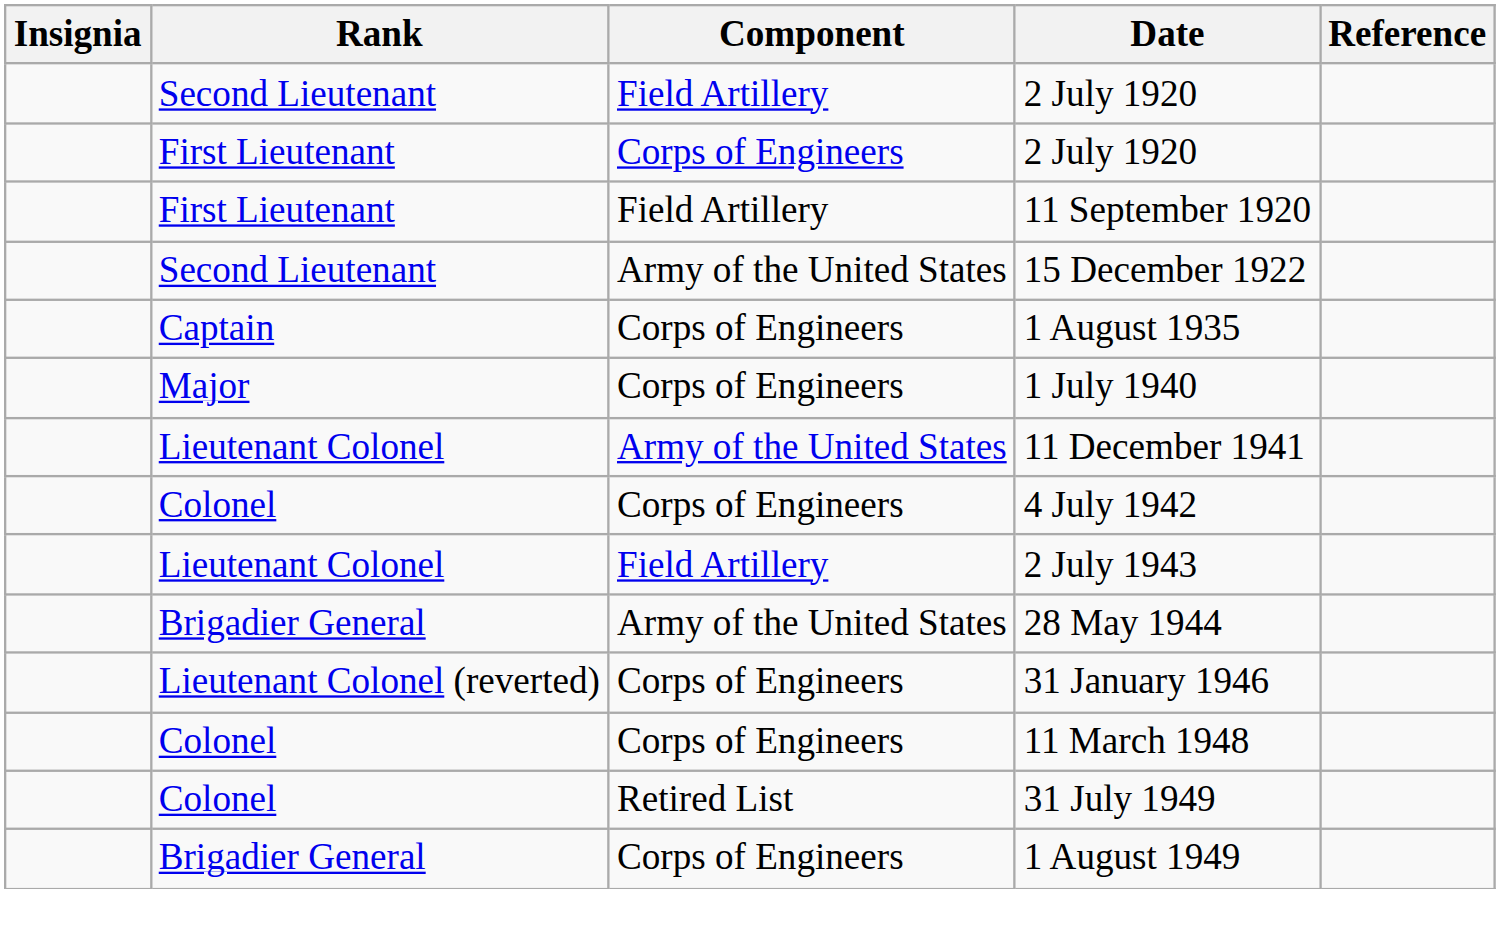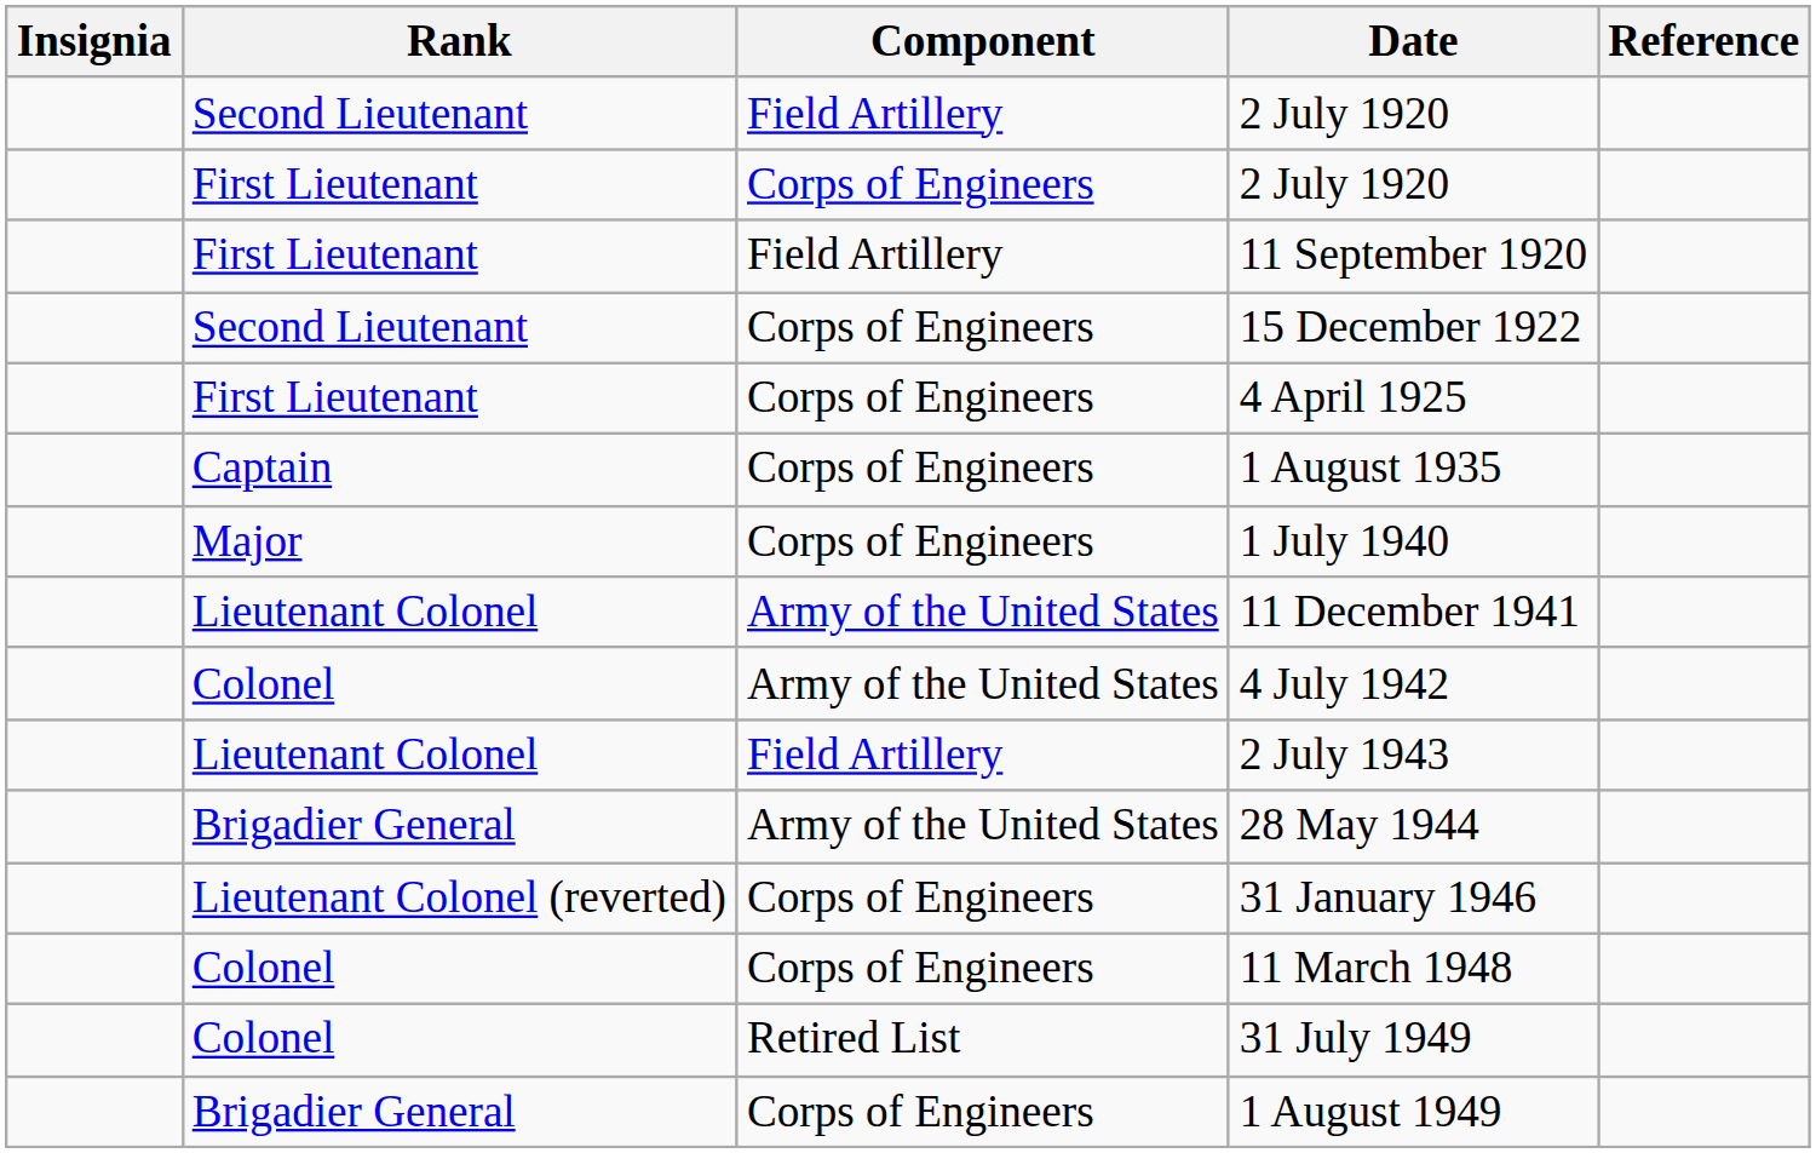 <table class="wikitable">
 <tr>
 <th>Insignia</th>
 <th>Rank</th>
 <th>Component</th>
 <th>Date</th>
 <th>Reference</th>
 </tr>
 <tr>
 <td></td>
 <td><a href='#'>Second Lieutenant</a></td>
 <td><a href='#'>Field Artillery</a></td>
 <td>2 July 1920</td>
 <td></td>
 </tr>
 <tr>
 <td></td>
 <td><a href='#'>First Lieutenant</a></td>
 <td><a href='#'>Corps of Engineers</a></td>
 <td>2 July 1920</td>
 <td></td>
 </tr>
 <tr>
 <td></td>
 <td><a href='#'>First Lieutenant</a></td>
 <td>Field Artillery</td>
 <td>11 September 1920</td>
 <td></td>
 </tr>
 <tr>
 <td></td>
 <td><a href='#'>Second Lieutenant</a></td>
-<td>Army of the United States</td>
+<td>Corps of Engineers</td>
 <td>15 December 1922</td>
+<td></td>
+</tr>
+<tr>
+<td></td>
+<td><a href='#'>First Lieutenant</a></td>
+<td>Corps of Engineers</td>
+<td>4 April 1925</td>
 <td></td>
 </tr>
 <tr>
 <td></td>
 <td><a href='#'>Captain</a></td>
 <td>Corps of Engineers</td>
 <td>1 August 1935</td>
 <td></td>
 </tr>
 <tr>
 <td></td>
 <td><a href='#'>Major</a></td>
 <td>Corps of Engineers</td>
 <td>1 July 1940</td>
 <td></td>
 </tr>
 <tr>
 <td></td>
 <td><a href='#'>Lieutenant Colonel</a></td>
 <td><a href='#'>Army of the United States</a></td>
 <td>11 December 1941</td>
 <td></td>
 </tr>
 <tr>
 <td></td>
 <td><a href='#'>Colonel</a></td>
-<td>Corps of Engineers</td>
+<td>Army of the United States</td>
 <td>4 July 1942</td>
 <td></td>
 </tr>
 <tr>
 <td></td>
 <td><a href='#'>Lieutenant Colonel</a></td>
 <td><a href='#'>Field Artillery</a></td>
 <td>2 July 1943</td>
 <td></td>
 </tr>
 <tr>
 <td></td>
 <td><a href='#'>Brigadier General</a></td>
 <td>Army of the United States</td>
 <td>28 May 1944</td>
 <td></td>
 </tr>
 <tr>
 <td></td>
 <td><a href='#'>Lieutenant Colonel</a> (reverted)</td>
 <td>Corps of Engineers</td>
 <td>31 January 1946</td>
 <td></td>
 </tr>
 <tr>
 <td></td>
 <td><a href='#'>Colonel</a></td>
 <td>Corps of Engineers</td>
 <td>11 March 1948</td>
 <td></td>
 </tr>
 <tr>
 <td></td>
 <td><a href='#'>Colonel</a></td>
 <td>Retired List</td>
 <td>31 July 1949</td>
 <td></td>
 </tr>
 <tr>
 <td></td>
 <td><a href='#'>Brigadier General</a></td>
 <td>Corps of Engineers</td>
 <td>1 August 1949</td>
 <td></td>
 </tr>
 </table>
